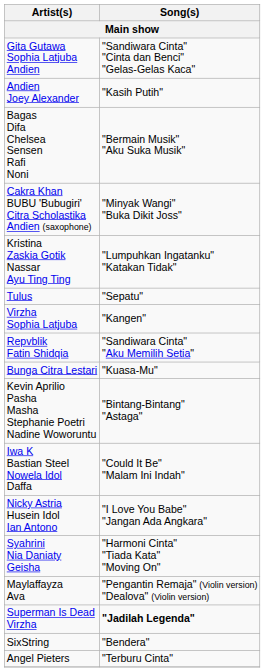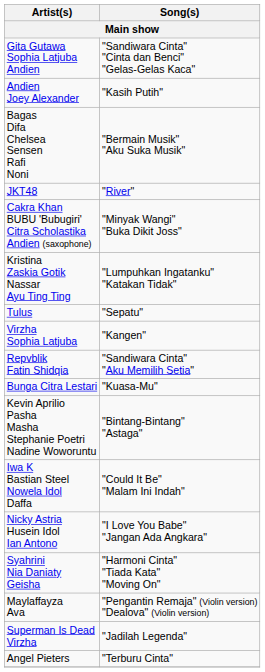 <table class="wikitable">
 <tr>
 <th>Artist(s)</th>
 <th>Song(s)</th>
 </tr>
 <tr>
 <th colspan= "2">Main show</th>
 </tr>
 <tr>
 <td><a href='#'>Gita Gutawa</a><br><a href='#'>Sophia Latjuba</a><br><a href='#'>Andien</a></td>
 <td>"Sandiwara Cinta"<br>"Cinta dan Benci"<br>"Gelas-Gelas Kaca"</td>
 </tr>
 <tr>
 <td><a href='#'>Andien</a><br><a href='#'>Joey Alexander</a></td>
 <td>"Kasih Putih"</td>
 </tr>
 <tr>
 <td>Bagas<br>Difa<br>Chelsea<br>Sensen<br>Rafi<br>Noni</td>
 <td>"Bermain Musik"<br>"Aku Suka Musik"</td>
+</tr>
+<tr>
+<td><a href='#'>JKT48</a></td>
+<td>"<a href='#'>River</a>"</td>
 </tr>
 <tr>
 <td><a href='#'>Cakra Khan</a><br>BUBU 'Bubugiri'<br><a href='#'>Citra Scholastika</a><br><a href='#'>Andien</a> <small>(saxophone)</small></td>
 <td>"Minyak Wangi"<br>"Buka Dikit Joss"</td>
 </tr>
 <tr>
 <td>Kristina<br><a href='#'>Zaskia Gotik</a><br>Nassar<br><a href='#'>Ayu Ting Ting</a></td>
 <td>"Lumpuhkan Ingatanku"<br>"Katakan Tidak"</td>
 </tr>
 <tr>
 <td><a href='#'>Tulus</a></td>
 <td>"Sepatu"</td>
 </tr>
 <tr>
 <td><a href='#'>Virzha</a><br><a href='#'>Sophia Latjuba</a></td>
 <td>"Kangen"</td>
 </tr>
 <tr>
 <td><a href='#'>Repvblik</a><br><a href='#'>Fatin Shidqia</a></td>
 <td>"Sandiwara Cinta"<br>"<a href='#'>Aku Memilih Setia</a>"</td>
 </tr>
 <tr>
 <td><a href='#'>Bunga Citra Lestari</a></td>
 <td>"Kuasa-Mu"</td>
 </tr>
 <tr>
 <td>Kevin Aprilio<br>Pasha<br>Masha<br>Stephanie Poetri<br>Nadine Woworuntu</td>
 <td>"Bintang-Bintang"<br>"Astaga"</td>
 </tr>
 <tr>
 <td><a href='#'>Iwa K</a><br>Bastian Steel<br><a href='#'>Nowela Idol</a><br>Daffa</td>
 <td>"Could It Be"<br>"Malam Ini Indah"</td>
 </tr>
 <tr>
 <td><a href='#'>Nicky Astria</a><br>Husein Idol<br><a href='#'>Ian Antono</a></td>
 <td>"I Love You Babe"<br>"Jangan Ada Angkara"</td>
 </tr>
 <tr>
 <td><a href='#'>Syahrini</a><br><a href='#'>Nia Daniaty</a><br><a href='#'>Geisha</a></td>
 <td>"Harmoni Cinta"<br>"Tiada Kata"<br>"Moving On"</td>
 </tr>
 <tr>
 <td>Maylaffayza<br>Ava</td>
 <td>"Pengantin Remaja" <small>(Violin version)</small><br>"Dealova" <small>(Violin version)</small></td>
 </tr>
 <tr>
 <td><a href='#'>Superman Is Dead</a><br><a href='#'>Virzha</a></td>
-<td><strong>"Jadilah Legenda"</strong></td>
-</tr>
-<tr>
-<td>SixString</td>
-<td>"Bendera"</td>
+<td>"Jadilah Legenda"</td>
 </tr>
 <tr>
 <td>Angel Pieters</td>
 <td>"Terburu Cinta"</td>
 </tr>
 <tr>
 </tr>
 </table>
